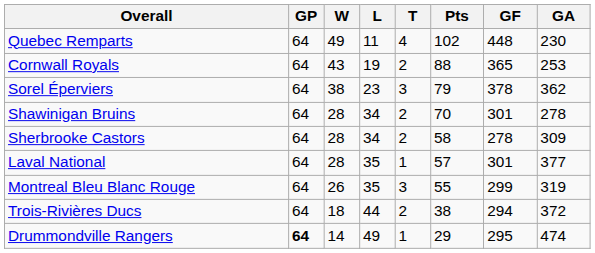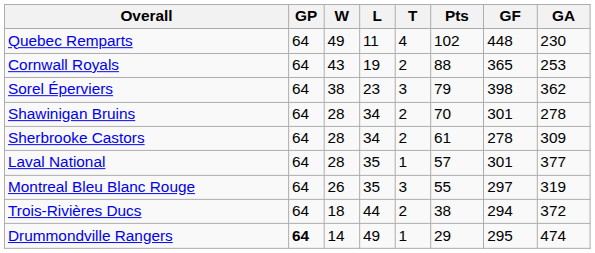 <table class="wikitable">
 <tr>
 <th bgcolor="#DDDDFF" width="40%">Overall</th>
 <th bgcolor="#DDDDFF" width="5%">GP</th>
 <th bgcolor="#DDDDFF" width="5%">W</th>
 <th bgcolor="#DDDDFF" width="5%">L</th>
 <th bgcolor="#DDDDFF" width="5%">T</th>
 <th bgcolor="#DDDDFF" width="7.5%">Pts</th>
 <th bgcolor="#DDDDFF" width="7.5%">GF</th>
 <th bgcolor="#DDDDFF" width="7.5%">GA</th>
 </tr>
 <tr>
 <td><a href='#'>Quebec Remparts</a></td>
 <td>64</td>
 <td>49</td>
 <td>11</td>
 <td>4</td>
 <td>102</td>
 <td>448</td>
 <td>230</td>
 </tr>
 <tr>
 <td><a href='#'>Cornwall Royals</a></td>
 <td>64</td>
 <td>43</td>
 <td>19</td>
 <td>2</td>
 <td>88</td>
 <td>365</td>
 <td>253</td>
 </tr>
 <tr>
 <td><a href='#'>Sorel Éperviers</a></td>
 <td>64</td>
 <td>38</td>
 <td>23</td>
 <td>3</td>
 <td>79</td>
-<td>378</td>
+<td>398</td>
 <td>362</td>
 </tr>
 <tr>
 <td><a href='#'>Shawinigan Bruins</a></td>
 <td>64</td>
 <td>28</td>
 <td>34</td>
 <td>2</td>
 <td>70</td>
 <td>301</td>
 <td>278</td>
 </tr>
 <tr>
 <td><a href='#'>Sherbrooke Castors</a></td>
 <td>64</td>
 <td>28</td>
 <td>34</td>
 <td>2</td>
-<td>58</td>
+<td>61</td>
 <td>278</td>
 <td>309</td>
 </tr>
 <tr>
 <td><a href='#'>Laval National</a></td>
 <td>64</td>
 <td>28</td>
 <td>35</td>
 <td>1</td>
 <td>57</td>
 <td>301</td>
 <td>377</td>
 </tr>
 <tr>
 <td><a href='#'>Montreal Bleu Blanc Rouge</a></td>
 <td>64</td>
 <td>26</td>
 <td>35</td>
 <td>3</td>
 <td>55</td>
-<td>299</td>
+<td>297</td>
 <td>319</td>
 </tr>
 <tr>
 <td><a href='#'>Trois-Rivières Ducs</a></td>
 <td>64</td>
 <td>18</td>
 <td>44</td>
 <td>2</td>
 <td>38</td>
 <td>294</td>
 <td>372</td>
 </tr>
 <tr>
 <td><a href='#'>Drummondville Rangers</a></td>
 <td><strong>64</strong></td>
 <td>14</td>
 <td>49</td>
 <td>1</td>
 <td>29</td>
 <td>295</td>
 <td>474</td>
 </tr>
 </table>
